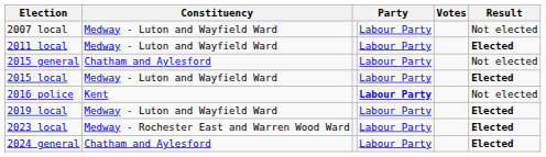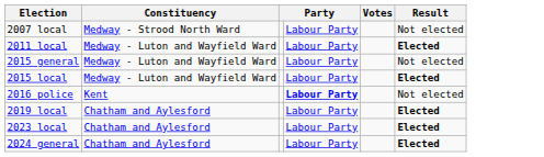 <table class="wikitable" style="text-align:left;">
 <tr>
 <th scope=col>Election</th>
 <th scope=col>Constituency</th>
 <th scope=col colspan="2">Party</th>
 <th scope=col>Votes</th>
 <th scope=col>Result</th>
 </tr>
 <tr>
 <td>2007 local</td>
-<td><a href='#'>Medway</a> - Luton and Wayfield Ward</td>
+<td><a href='#'>Medway</a> - Strood North Ward</td>
 <td></td>
 <td><a href='#'>Labour Party</a></td>
 <td align=right></td>
 <td>Not elected</td>
 </tr>
 <tr>
 <td><a href='#'>2011 local</a></td>
 <td><a href='#'>Medway</a> - Luton and Wayfield Ward</td>
 <td></td>
 <td><a href='#'>Labour Party</a></td>
 <td align=right></td>
 <td><strong>Elected</strong></td>
 </tr>
 <tr>
 <td><a href='#'>2015 general</a></td>
-<td><a href='#'>Chatham and Aylesford</a></td>
+<td><a href='#'>Medway</a> - Luton and Wayfield Ward</td>
 <td></td>
 <td><a href='#'>Labour Party</a></td>
 <td align=right></td>
 <td>Not elected</td>
 </tr>
 <tr>
 <td><a href='#'>2015 local</a></td>
 <td><a href='#'>Medway</a> - Luton and Wayfield Ward</td>
 <td></td>
 <td><a href='#'>Labour Party</a></td>
 <td align=right></td>
 <td><strong>Elected</strong></td>
 </tr>
 <tr>
 <td><a href='#'>2016 police</a></td>
 <td><a href='#'>Kent</a></td>
 <td></td>
 <td><strong><a href='#'>Labour Party</a></strong></td>
 <td align=right></td>
 <td>Not elected</td>
 </tr>
 <tr>
 <td><a href='#'>2019 local</a></td>
-<td><a href='#'>Medway</a> - Luton and Wayfield Ward</td>
+<td><a href='#'>Chatham and Aylesford</a></td>
 <td></td>
 <td><a href='#'>Labour Party</a></td>
 <td align=right></td>
 <td><strong>Elected</strong></td>
 </tr>
 <tr>
 <td><a href='#'>2023 local</a></td>
-<td><a href='#'>Medway</a> - Rochester East and Warren Wood Ward</td>
+<td><a href='#'>Chatham and Aylesford</a></td>
 <td></td>
 <td><a href='#'>Labour Party</a></td>
 <td align=right></td>
 <td><strong>Elected</strong></td>
 </tr>
 <tr>
 <td><a href='#'>2024 general</a></td>
 <td><a href='#'>Chatham and Aylesford</a></td>
 <td></td>
 <td><a href='#'>Labour Party</a></td>
 <td align=right></td>
 <td><strong>Elected</strong></td>
 </tr>
 </table>
